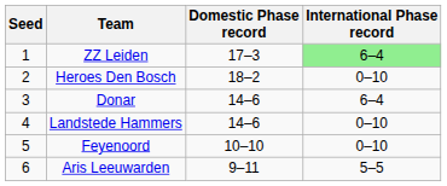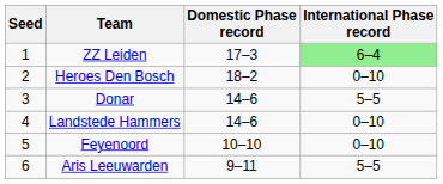 <table class="wikitable" style="text-align:center">
 <tr>
 <th>Seed</th>
 <th>Team</th>
 <th>Domestic Phase<br>record</th>
 <th>International Phase<br>record</th>
 </tr>
 <tr>
 <td>1</td>
 <td><a href='#'>ZZ Leiden</a></td>
 <td>17–3</td>
 <td style="background: lightgreen;">6–4</td>
 </tr>
 <tr>
 <td>2</td>
 <td><a href='#'>Heroes Den Bosch</a></td>
 <td>18–2</td>
 <td>0–10</td>
 </tr>
 <tr>
 <td>3</td>
 <td><a href='#'>Donar</a></td>
 <td>14–6</td>
-<td>6–4</td>
+<td>5–5</td>
 </tr>
 <tr>
 <td>4</td>
 <td><a href='#'>Landstede Hammers</a></td>
 <td>14–6</td>
 <td>0–10</td>
 </tr>
 <tr>
 <td>5</td>
 <td><a href='#'>Feyenoord</a></td>
 <td>10–10</td>
 <td>0–10</td>
 </tr>
 <tr>
 <td>6</td>
 <td><a href='#'>Aris Leeuwarden</a></td>
 <td>9–11</td>
 <td>5–5</td>
 </tr>
 </table>
